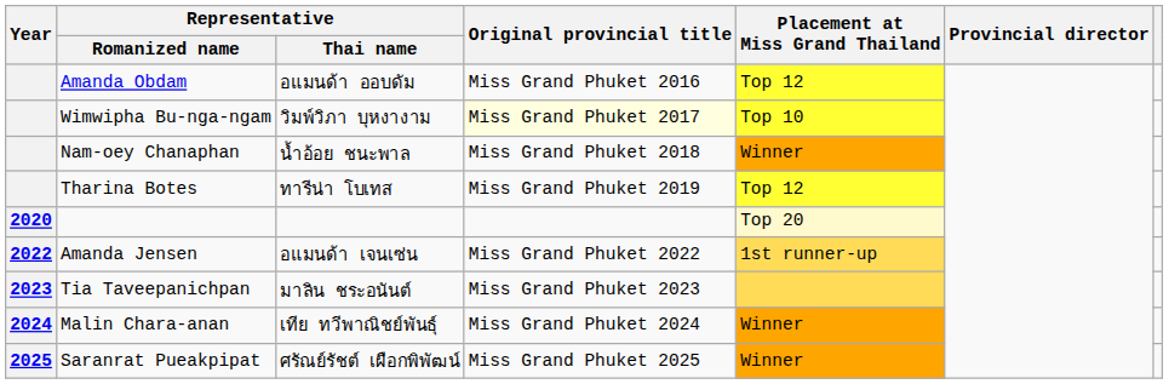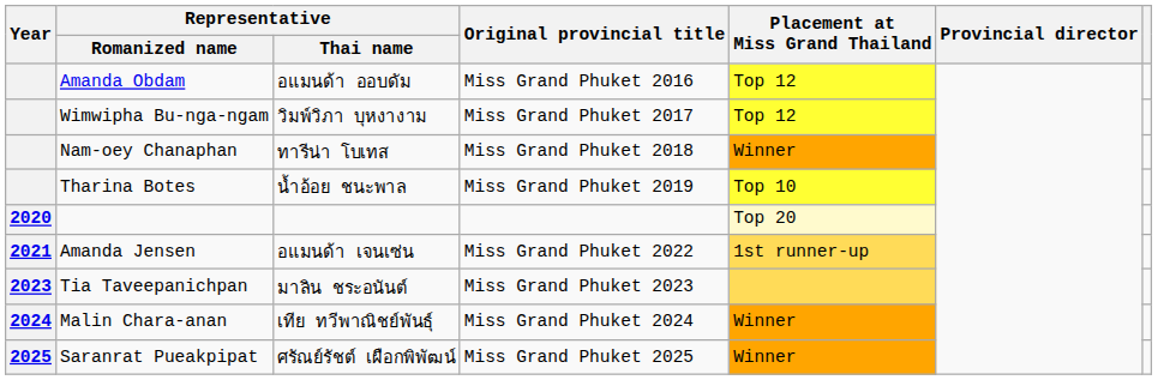 <table class="wikitable defaultcenter col2left col3left" style="font-size:90%;">
 <tr>
 <th rowspan=2>Year</th>
 <th colspan=2>Representative</th>
 <th rowspan=2>Original provincial title</th>
 <th rowspan=2>Placement at<br>Miss Grand Thailand</th>
 <th rowspan=2>Provincial director</th>
 <th rowspan=2></th>
 </tr>
 <tr>
 <th>Romanized name</th>
 <th>Thai name</th>
 </tr>
 <tr>
 <th></th>
 <td><a href='#'>Amanda Obdam</a></td>
 <td>อแมนด้า ออบดัม</td>
 <td>Miss Grand Phuket 2016</td>
 <td bgcolor=#FFFF33>Top 12</td>
 <td rowspan=9></td>
 <td></td>
 </tr>
 <tr>
 <th></th>
 <td>Wimwipha Bu-nga-ngam</td>
 <td>วิมพ์วิภา บุหงางาม</td>
-<td style="background: lightyellow;">Miss Grand Phuket 2017</td>
-<td bgcolor=#FFFF33>Top 10</td>
+<td>Miss Grand Phuket 2017</td>
+<td bgcolor=#FFFF33>Top 12</td>
 <td></td>
 </tr>
 <tr>
 <th></th>
 <td>Nam-oey Chanaphan</td>
-<td>น้ำอ้อย ชนะพาล</td>
+<td>ทารีน่า โบเทส</td>
 <td>Miss Grand Phuket 2018</td>
 <td bgcolor=orange>Winner</td>
 <td></td>
 </tr>
 <tr>
 <th></th>
 <td>Tharina Botes</td>
-<td>ทารีน่า โบเทส</td>
+<td>น้ำอ้อย ชนะพาล</td>
 <td>Miss Grand Phuket 2019</td>
-<td bgcolor=#FFFF33>Top 12</td>
+<td bgcolor=#FFFF33>Top 10</td>
 <td></td>
 </tr>
 <tr>
 <th><a href='#'>2020</a></th>
 <td></td>
 <td></td>
 <td></td>
 <td bgcolor=#FFFACD>Top 20</td>
 <td></td>
 </tr>
 <tr>
-<th><a href='#'>2022</a></th>
+<th><a href='#'>2021</a></th>
 <td>Amanda Jensen</td>
 <td>อแมนด้า เจนเซ่น</td>
 <td>Miss Grand Phuket 2022</td>
 <td bgcolor=#FFDB58>1st runner-up</td>
 <td></td>
 </tr>
 <tr>
 <th><a href='#'>2023</a></th>
 <td>Tia Taveepanichpan</td>
 <td>มาลิน ชระอนันต์</td>
 <td>Miss Grand Phuket 2023</td>
 <td bgcolor=#FFDB58></td>
 <td></td>
 </tr>
 <tr>
 <th><a href='#'>2024</a></th>
 <td>Malin Chara-anan</td>
 <td>เทีย ทวีพาณิชย์พันธุ์</td>
 <td>Miss Grand Phuket 2024</td>
 <td bgcolor=orange>Winner</td>
 <td></td>
 </tr>
 <tr>
 <th><a href='#'>2025</a></th>
 <td>Saranrat Pueakpipat</td>
 <td>ศรัณย์รัชต์ เผือกพิพัฒน์</td>
 <td>Miss Grand Phuket 2025</td>
 <td bgcolor=orange>Winner</td>
 <td></td>
 </tr>
 </table>
